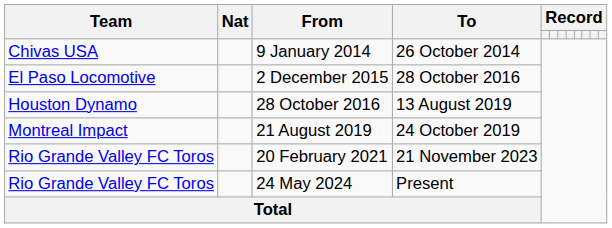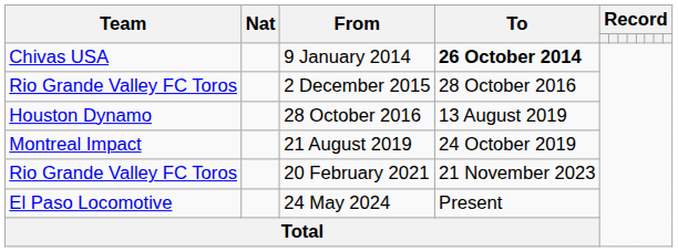 <table class="wikitable" style="text-align: center">
 <tr>
 <th rowspan="2">Team</th>
 <th rowspan="2">Nat</th>
 <th rowspan="2">From</th>
 <th rowspan="2">To</th>
 <th colspan="8">Record</th>
 </tr>
 <tr>
 <th></th>
 <th></th>
 <th></th>
 <th></th>
 <th></th>
 <th></th>
 <th></th>
 <th></th>
 </tr>
 <tr>
 <td align=left><a href='#'>Chivas USA</a></td>
 <td></td>
 <td align=left>9 January 2014</td>
-<td align=left>26 October 2014<br></td>
+<td align=left><strong>26 October 2014<br></strong></td>
 </tr>
 <tr>
-<td align=left><a href='#'>El Paso Locomotive</a></td>
+<td align=left><a href='#'>Rio Grande Valley FC Toros</a></td>
 <td></td>
 <td align=left>2 December 2015</td>
 <td align=left>28 October 2016<br></td>
 </tr>
 <tr>
 <td align=left><a href='#'>Houston Dynamo</a></td>
 <td></td>
 <td align=left>28 October 2016</td>
 <td align=left>13 August 2019<br></td>
 </tr>
 <tr>
 <td align=left><a href='#'>Montreal Impact</a></td>
 <td></td>
 <td align=left>21 August 2019</td>
 <td align=left>24 October 2019<br></td>
 </tr>
 <tr>
 <td align=left><a href='#'>Rio Grande Valley FC Toros</a></td>
 <td></td>
 <td align=left>20 February 2021</td>
 <td align=left>21 November 2023<br></td>
 </tr>
 <tr>
-<td align=left><a href='#'>Rio Grande Valley FC Toros</a></td>
+<td align=left><a href='#'>El Paso Locomotive</a></td>
 <td></td>
 <td align=left>24 May 2024</td>
 <td align=left>Present<br></td>
 </tr>
 <tr>
 <th colspan="4">Total<br></th>
 </tr>
 </table>
